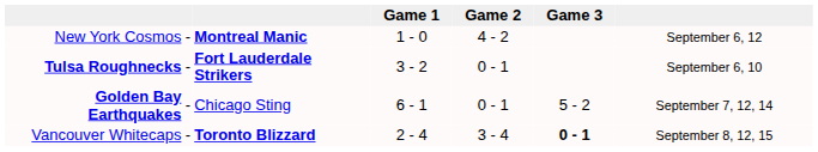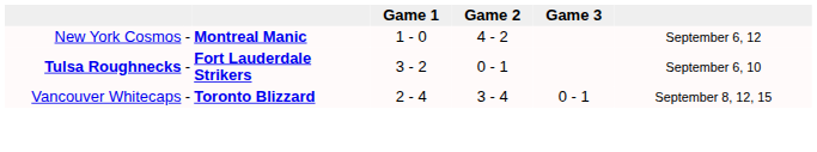 <table style=border-collapse:collapse border=0 cellspacing=0 cellpadding=2>
 <tr align=center bgcolor=#efefef>
 <th width=180></th>
 <th width=5></th>
 <th width=180></th>
 <th width=80>Game 1</th>
 <th width=80>Game 2</th>
 <th width=80>Game 3</th>
 <td width=200></td>
 </tr>
 <tr align=center bgcolor=fffafa>
 <td align=right><a href='#'>New York Cosmos</a></td>
 <td>-</td>
 <td align=left><strong><a href='#'>Montreal Manic</a></strong></td>
 <td>1 - 0</td>
 <td>4 - 2</td>
 <td></td>
 <td><small>September 6, 12</small></td>
 </tr>
 <tr align=center bgcolor=fffafa>
 <td align=right><strong><a href='#'>Tulsa Roughnecks</a></strong></td>
 <td>-</td>
 <td align=left><strong><a href='#'>Fort Lauderdale Strikers</a></strong></td>
 <td>3 - 2</td>
 <td>0 - 1</td>
 <td></td>
 <td><small>September 6, 10</small></td>
 </tr>
 <tr align=center bgcolor=fffafa>
-<td align=right><strong><a href='#'>Golden Bay Earthquakes</a></strong></td>
-<td>-</td>
-<td align=left><a href='#'>Chicago Sting</a></td>
-<td>6 - 1</td>
-<td>0 - 1</td>
-<td>5 - 2</td>
-<td><small>September 7, 12, 14</small></td>
-</tr>
-<tr align=center bgcolor=fffafa>
 <td align=right><a href='#'>Vancouver Whitecaps</a></td>
 <td>-</td>
 <td align=left><strong><a href='#'>Toronto Blizzard</a></strong></td>
 <td>2 - 4</td>
 <td>3 - 4</td>
-<td><strong>0 - 1</strong></td>
+<td>0 - 1</td>
 <td><small>September 8, 12, 15</small></td>
 </tr>
 </table>
